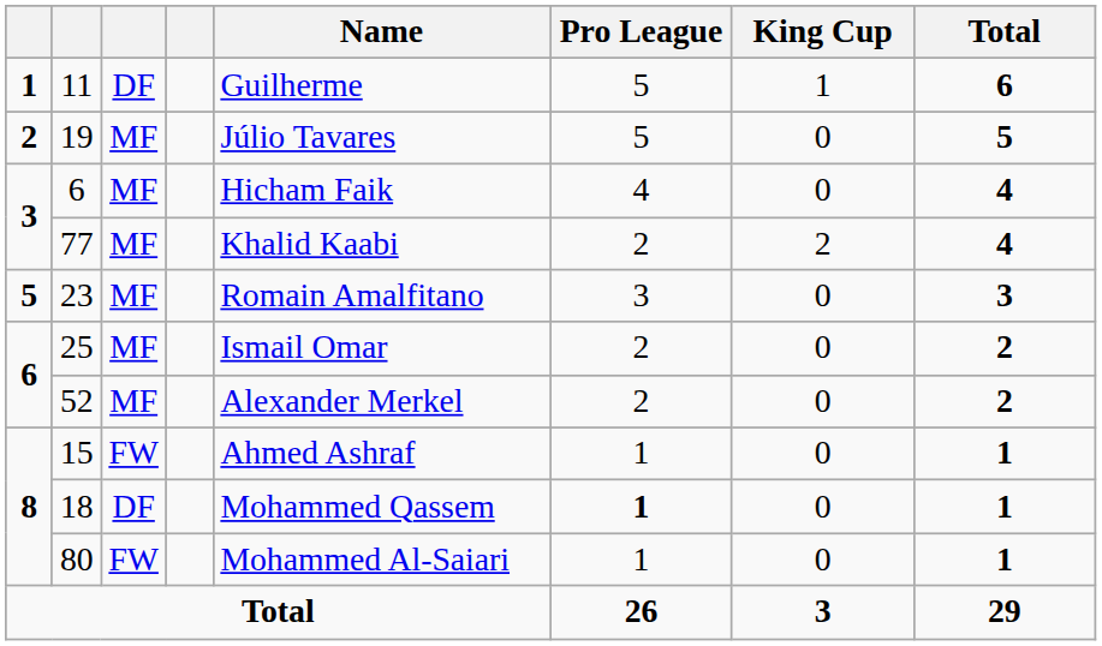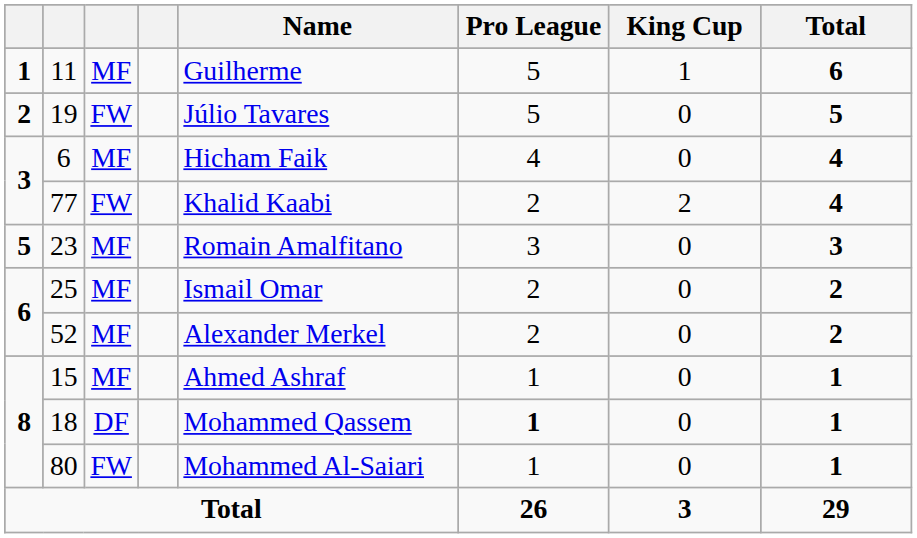 <table class="wikitable" style="text-align:center">
 <tr>
 <th width=15></th>
 <th width=15></th>
 <th width=15></th>
 <th width=15></th>
 <th width=155>Name</th>
 <th width=80>Pro League</th>
 <th width=80>King Cup</th>
 <th width=80>Total</th>
 </tr>
 <tr>
 <td><strong>1</strong></td>
 <td>11</td>
-<td><a href='#'>DF</a></td>
+<td><a href='#'>MF</a></td>
 <td></td>
 <td align=left><a href='#'>Guilherme</a></td>
 <td>5</td>
 <td>1</td>
 <td><strong>6</strong></td>
 </tr>
 <tr>
 <td><strong>2</strong></td>
 <td>19</td>
-<td><a href='#'>MF</a></td>
+<td><a href='#'>FW</a></td>
 <td></td>
 <td align=left><a href='#'>Júlio Tavares</a></td>
 <td>5</td>
 <td>0</td>
 <td><strong>5</strong></td>
 </tr>
 <tr>
 <td rowspan=2><strong>3</strong></td>
 <td>6</td>
 <td><a href='#'>MF</a></td>
 <td></td>
 <td align=left><a href='#'>Hicham Faik</a></td>
 <td>4</td>
 <td>0</td>
 <td><strong>4</strong></td>
 </tr>
 <tr>
 <td>77</td>
-<td><a href='#'>MF</a></td>
+<td><a href='#'>FW</a></td>
 <td></td>
 <td align=left><a href='#'>Khalid Kaabi</a></td>
 <td>2</td>
 <td>2</td>
 <td><strong>4</strong></td>
 </tr>
 <tr>
 <td><strong>5</strong></td>
 <td>23</td>
 <td><a href='#'>MF</a></td>
 <td></td>
 <td align=left><a href='#'>Romain Amalfitano</a></td>
 <td>3</td>
 <td>0</td>
 <td><strong>3</strong></td>
 </tr>
 <tr>
 <td rowspan=2><strong>6</strong></td>
 <td>25</td>
 <td><a href='#'>MF</a></td>
 <td></td>
 <td align=left><a href='#'>Ismail Omar</a></td>
 <td>2</td>
 <td>0</td>
 <td><strong>2</strong></td>
 </tr>
 <tr>
 <td>52</td>
 <td><a href='#'>MF</a></td>
 <td></td>
 <td align=left><a href='#'>Alexander Merkel</a></td>
 <td>2</td>
 <td>0</td>
 <td><strong>2</strong></td>
 </tr>
 <tr>
 <td rowspan=3><strong>8</strong></td>
 <td>15</td>
-<td><a href='#'>FW</a></td>
+<td><a href='#'>MF</a></td>
 <td></td>
 <td align=left><a href='#'>Ahmed Ashraf</a></td>
 <td>1</td>
 <td>0</td>
 <td><strong>1</strong></td>
 </tr>
 <tr>
 <td>18</td>
 <td><a href='#'>DF</a></td>
 <td></td>
 <td align=left><a href='#'>Mohammed Qassem</a></td>
 <td><strong>1</strong></td>
 <td>0</td>
 <td><strong>1</strong></td>
 </tr>
 <tr>
 <td>80</td>
 <td><a href='#'>FW</a></td>
 <td></td>
 <td align=left><a href='#'>Mohammed Al-Saiari</a></td>
 <td>1</td>
 <td>0</td>
 <td><strong>1</strong></td>
 </tr>
 <tr>
 <td colspan=5><strong>Total</strong></td>
 <td><strong>26</strong></td>
 <td><strong>3</strong></td>
 <td><strong>29</strong></td>
 </tr>
 </table>
